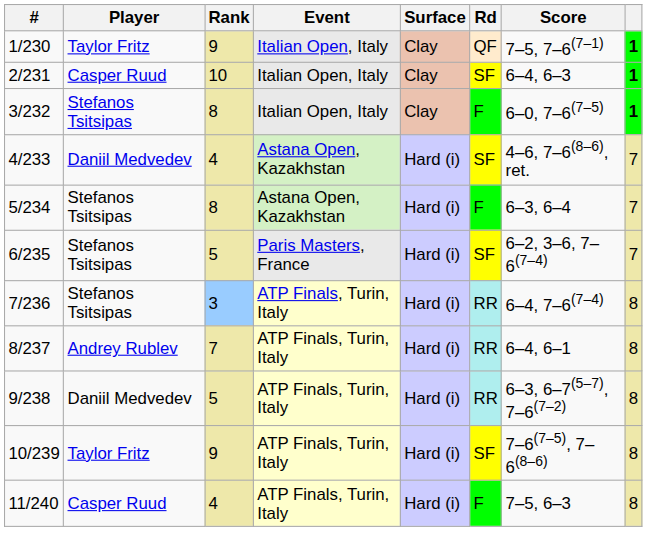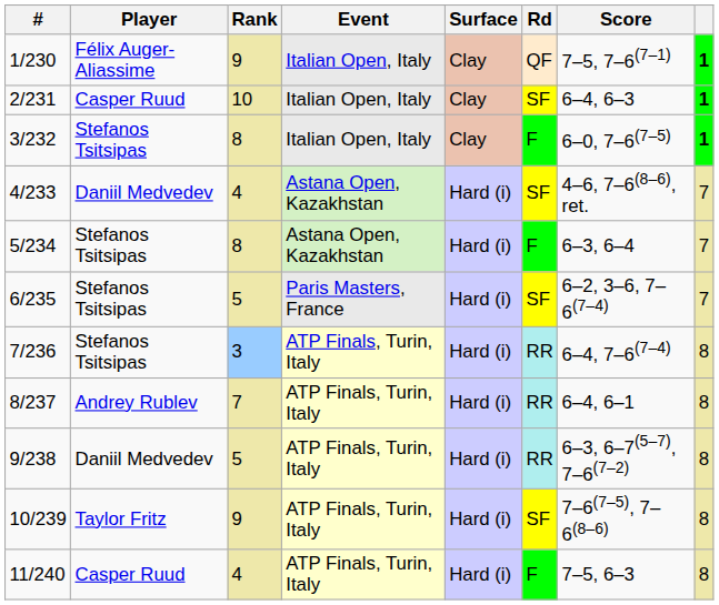 <table class="wikitable sortable">
 <tr>
 <th>#</th>
 <th width=200>Player</th>
 <th>Rank</th>
 <th width=200>Event</th>
 <th>Surface</th>
 <th>Rd</th>
 <th width=200>Score</th>
 <th></th>
 </tr>
 <tr>
 <td>1/230</td>
-<td> <a href='#'>Taylor Fritz</a></td>
+<td> <a href='#'>Félix Auger-Aliassime</a></td>
 <td bgcolor=EEE8AA>9</td>
 <td bgcolor=e9e9e9><a href='#'>Italian Open</a>, Italy</td>
 <td bgcolor=EBC2AF>Clay</td>
 <td bgcolor=ffebcd>QF</td>
 <td>7–5, 7–6<sup>(7–1)</sup></td>
 <td style="text-align:center; background:lime;"><strong>1</strong></td>
 </tr>
 <tr>
 <td>2/231</td>
 <td> <a href='#'>Casper Ruud</a></td>
 <td bgcolor=EEE8AA>10</td>
 <td bgcolor=e9e9e9>Italian Open, Italy</td>
 <td bgcolor=EBC2AF>Clay</td>
 <td bgcolor=yellow>SF</td>
 <td>6–4, 6–3</td>
 <td style="text-align:center; background:lime;"><strong>1</strong></td>
 </tr>
 <tr>
 <td>3/232</td>
 <td> <a href='#'>Stefanos Tsitsipas</a></td>
 <td bgcolor=EEE8AA>8</td>
 <td bgcolor=e9e9e9>Italian Open, Italy</td>
 <td bgcolor=EBC2AF>Clay</td>
 <td bgcolor=lime>F</td>
 <td>6–0, 7–6<sup>(7–5)</sup></td>
 <td style="text-align:center; background:lime;"><strong>1</strong></td>
 </tr>
 <tr>
 <td>4/233</td>
 <td> <a href='#'>Daniil Medvedev</a></td>
 <td bgcolor=EEE8AA>4</td>
 <td bgcolor=d4f1c5><a href='#'>Astana Open</a>, Kazakhstan</td>
 <td bgcolor=#ccf>Hard (i)</td>
 <td bgcolor=yellow>SF</td>
 <td>4–6, 7–6<sup>(8–6)</sup>, ret.</td>
 <td style="text-align:center; background:#EEE8AA;">7</td>
 </tr>
 <tr>
 <td>5/234</td>
 <td> Stefanos Tsitsipas</td>
 <td bgcolor=EEE8AA>8</td>
 <td bgcolor=d4f1c5>Astana Open, Kazakhstan</td>
 <td bgcolor=#ccf>Hard (i)</td>
 <td bgcolor=lime>F</td>
 <td>6–3, 6–4</td>
 <td style="text-align:center; background:#EEE8AA;">7</td>
 </tr>
 <tr>
 <td>6/235</td>
 <td> Stefanos Tsitsipas</td>
 <td bgcolor=EEE8AA>5</td>
 <td bgcolor=e9e9e9><a href='#'>Paris Masters</a>, France</td>
 <td bgcolor=#ccf>Hard (i)</td>
 <td bgcolor=yellow>SF</td>
 <td>6–2, 3–6, 7–6<sup>(7–4)</sup></td>
 <td style="text-align:center; background:#EEE8AA;">7</td>
 </tr>
 <tr>
 <td>7/236</td>
 <td> Stefanos Tsitsipas</td>
 <td bgcolor=99ccff>3</td>
 <td style=background:#ffc><a href='#'>ATP Finals</a>, Turin, Italy</td>
 <td bgcolor="ccccff">Hard (i)</td>
 <td bgcolor="afeeee">RR</td>
 <td>6–4, 7–6<sup>(7–4)</sup></td>
 <td style="text-align:center; background:#EEE8AA;">8</td>
 </tr>
 <tr>
 <td>8/237</td>
 <td> <a href='#'>Andrey Rublev</a></td>
 <td bgcolor=EEE8AA>7</td>
 <td style=background:#ffc>ATP Finals, Turin, Italy</td>
 <td bgcolor="ccccff">Hard (i)</td>
 <td bgcolor="afeeee">RR</td>
 <td>6–4, 6–1</td>
 <td style="text-align:center; background:#EEE8AA;">8</td>
 </tr>
 <tr>
 <td>9/238</td>
 <td> Daniil Medvedev</td>
 <td bgcolor=EEE8AA>5</td>
 <td style=background:#ffc>ATP Finals, Turin, Italy</td>
 <td bgcolor="ccccff">Hard (i)</td>
 <td bgcolor="afeeee">RR</td>
 <td>6–3, 6–7<sup>(5–7)</sup>, 7–6<sup>(7–2)</sup></td>
 <td style="text-align:center; background:#EEE8AA;">8</td>
 </tr>
 <tr>
 <td>10/239</td>
 <td> <a href='#'>Taylor Fritz</a></td>
 <td bgcolor=EEE8AA>9</td>
 <td style=background:#ffc>ATP Finals, Turin, Italy</td>
 <td bgcolor="ccccff">Hard (i)</td>
 <td bgcolor=yellow>SF</td>
 <td>7–6<sup>(7–5)</sup>, 7–6<sup>(8–6)</sup></td>
 <td style="text-align:center; background:#EEE8AA;">8</td>
 </tr>
 <tr>
 <td>11/240</td>
 <td> <a href='#'>Casper Ruud</a></td>
 <td bgcolor=EEE8AA>4</td>
 <td style=background:#ffc>ATP Finals, Turin, Italy</td>
 <td bgcolor="ccccff">Hard (i)</td>
 <td bgcolor=lime>F</td>
 <td>7–5, 6–3</td>
 <td style="text-align:center; background:#EEE8AA;">8</td>
 </tr>
 </table>
